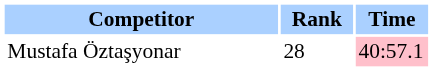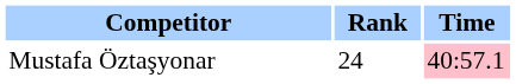 <table border="0" cellspacing="2" cellpadding="2">
 <tr bgcolor=AAD0FF>
 <th width=200>Competitor</th>
 <th width=50>Rank</th>
 <th width=50>Time</th>
 </tr>
 <tr>
 <td>Mustafa Öztaşyonar</td>
-<td>28</td>
+<td>24</td>
 <td style="background: pink;">40:57.1</td>
 </tr>
 </table>
